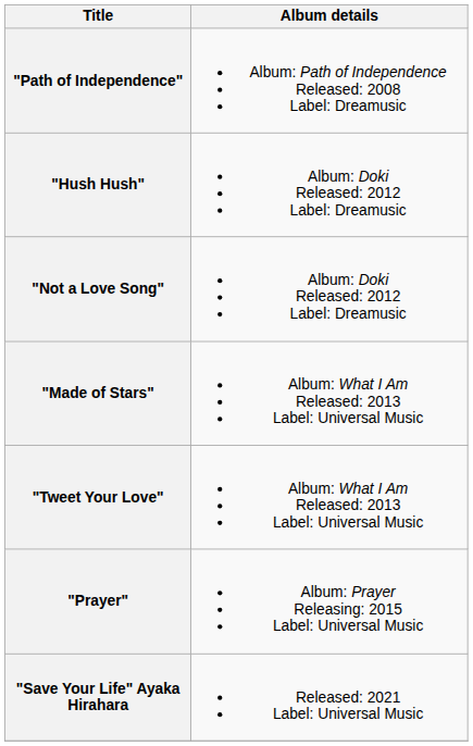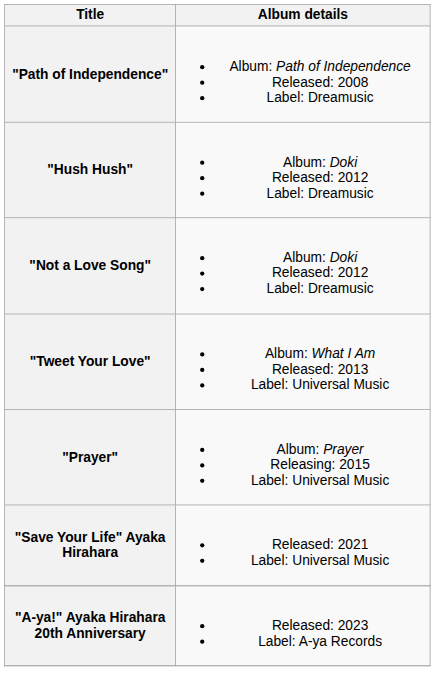 <table class="wikitable plainrowheaders" style="text-align:center;">
 <tr>
 <th scope="col" style="width:12em;">Title</th>
 <th scope="col" style="width:18em;">Album details</th>
 </tr>
 <tr>
 <th scope="row">"Path of Independence"</th>
 <td><br><ul><li>Album: <em>Path of Independence</em></li><li>Released: 2008</li><li>Label: Dreamusic</li></ul></td>
 </tr>
 <tr>
 <th scope="row">"Hush Hush"</th>
 <td><br><ul><li>Album: <em>Doki</em></li><li>Released: 2012</li><li>Label: Dreamusic</li></ul></td>
 </tr>
 <tr>
 <th scope="row">"Not a Love Song"</th>
 <td><br><ul><li>Album: <em>Doki</em></li><li>Released: 2012</li><li>Label: Dreamusic</li></ul></td>
 </tr>
 <tr>
-<th scope="row">"Made of Stars"</th>
-<td><br><ul><li>Album: <em>What I Am</em></li><li>Released: 2013</li><li>Label: Universal Music</li></ul></td>
-</tr>
-<tr>
 <th scope="row">"Tweet Your Love"</th>
 <td><br><ul><li>Album: <em>What I Am</em></li><li>Released: 2013</li><li>Label: Universal Music</li></ul></td>
 </tr>
 <tr>
 <th scope="row">"Prayer"</th>
 <td><br><ul><li>Album: <em>Prayer</em></li><li>Releasing: 2015</li><li>Label: Universal Music</li></ul></td>
 </tr>
 <tr>
 <th scope="row">"Save Your Life" Ayaka Hirahara</th>
 <td><br><ul><li>Released: 2021</li><li>Label: Universal Music</li></ul></td>
 </tr>
 <tr>
 </tr>
 <tr>
+<th scope="row">"A-ya!" Ayaka Hirahara 20th Anniversary</th>
+<td><br><ul><li>Released: 2023</li><li>Label: A-ya Records</li></ul></td>
+</tr>
+<tr>
 </tr>
 </table>
